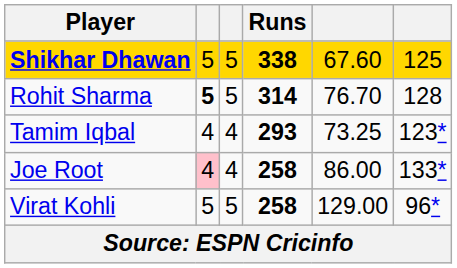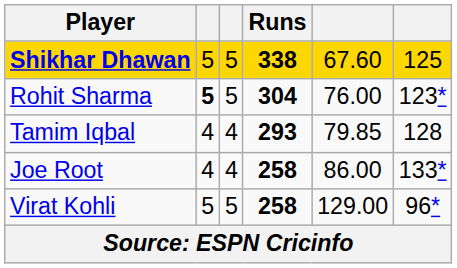 <table class="wikitable" style="text-align:center">
 <tr>
 <th>Player</th>
 <th></th>
 <th></th>
 <th>Runs</th>
 <th></th>
 <th></th>
 </tr>
 <tr style="background:gold">
 <td style="text-align:left"><strong> <a href='#'>Shikhar Dhawan</a></strong></td>
 <td style="text-align:left">5</td>
 <td>5</td>
 <td><strong>338</strong></td>
 <td>67.60</td>
 <td>125</td>
 </tr>
 <tr>
 <td style="text-align:left"> <a href='#'>Rohit Sharma</a></td>
 <td style="text-align:left"><strong>5</strong></td>
 <td>5</td>
-<td><strong>314</strong></td>
-<td>76.70</td>
-<td>128</td>
+<td><strong>304</strong></td>
+<td>76.00</td>
+<td>123<a href='#'>*</a></td>
 </tr>
 <tr>
 <td style="text-align:left"> <a href='#'>Tamim Iqbal</a></td>
 <td style="text-align:left">4</td>
 <td>4</td>
 <td><strong>293</strong></td>
-<td>73.25</td>
-<td>123<a href='#'>*</a></td>
+<td>79.85</td>
+<td>128</td>
 </tr>
 <tr>
 <td style="text-align:left"> <a href='#'>Joe Root</a></td>
-<td style="background: pink; text-align:left">4</td>
+<td style="text-align:left">4</td>
 <td>4</td>
 <td><strong>258</strong></td>
 <td>86.00</td>
 <td>133<a href='#'>*</a></td>
 </tr>
 <tr>
 <td style="text-align:left"> <a href='#'>Virat Kohli</a></td>
 <td style="text-align:left">5</td>
 <td>5</td>
 <td><strong>258</strong></td>
 <td>129.00</td>
 <td>96<a href='#'>*</a></td>
 </tr>
 <tr>
 <th colspan=7><em>Source: ESPN Cricinfo</em></th>
 </tr>
 </table>
